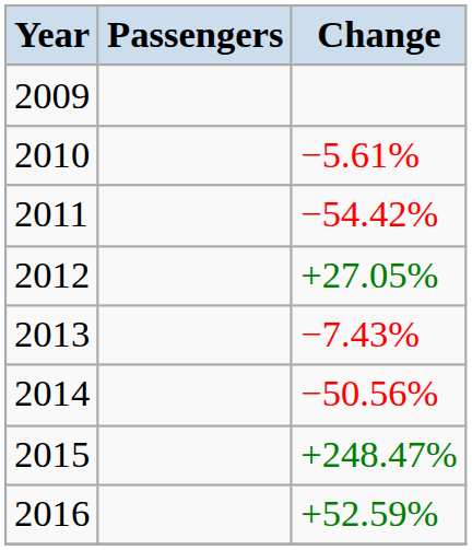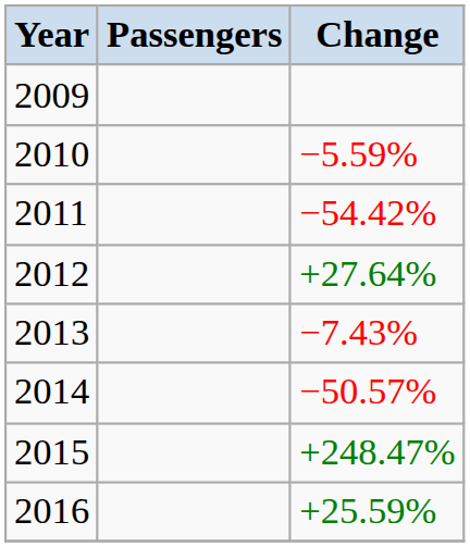 <table class="wikitable sortable">
 <tr>
 <th style="background:#CCDDEE;">Year</th>
 <th style="background:#CCDDEE;">Passengers</th>
 <th style="background:#CCDDEE;">Change</th>
 </tr>
 <tr>
 <td>2009</td>
 <td></td>
 <td></td>
 </tr>
 <tr>
 <td>2010</td>
 <td></td>
-<td style="color:red">−5.61%</td>
+<td style="color:red">−5.59%</td>
 </tr>
 <tr>
 <td>2011</td>
 <td></td>
 <td style="color:red">−54.42%</td>
 </tr>
 <tr>
 <td>2012</td>
 <td></td>
-<td style="color:green">+27.05%</td>
+<td style="color:green">+27.64%</td>
 </tr>
 <tr>
 <td>2013</td>
 <td></td>
 <td style="color:red">−7.43%</td>
 </tr>
 <tr>
 <td>2014</td>
 <td></td>
-<td style="color:red">−50.56%</td>
+<td style="color:red">−50.57%</td>
 </tr>
 <tr>
 <td>2015</td>
 <td></td>
 <td style="color:green">+248.47%</td>
 </tr>
 <tr>
 <td>2016</td>
 <td></td>
-<td style="color:green">+52.59%</td>
+<td style="color:green">+25.59%</td>
 </tr>
 <tr>
 </tr>
 </table>
